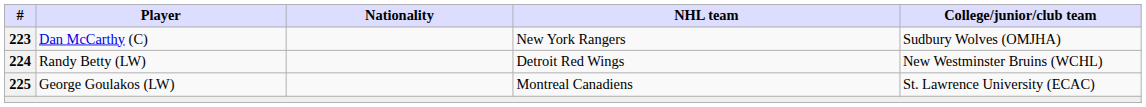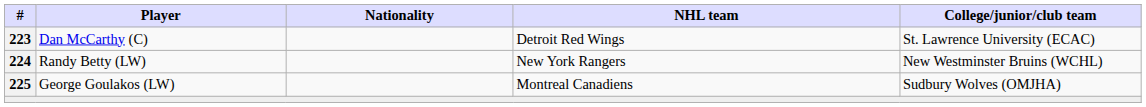 <table class="wikitable" style="width: 100%">
 <tr>
 <th style="background:#ddf; width:2.75%;">#</th>
 <th style="background:#ddf; width:22.0%;">Player</th>
 <th style="background:#ddf; width:20.0%;">Nationality</th>
 <th style="background:#ddf; width:34.0%;">NHL team</th>
 <th style="background:#ddf; width:100.0%;">College/junior/club team</th>
 </tr>
 <tr>
 <th>223</th>
 <td><a href='#'>Dan McCarthy</a> (C)</td>
 <td></td>
-<td>New York Rangers</td>
-<td>Sudbury Wolves (OMJHA)</td>
+<td>Detroit Red Wings</td>
+<td>St. Lawrence University (ECAC)</td>
 </tr>
 <tr>
 <th>224</th>
 <td>Randy Betty (LW)</td>
 <td></td>
-<td>Detroit Red Wings</td>
+<td>New York Rangers</td>
 <td>New Westminster Bruins (WCHL)</td>
 </tr>
 <tr>
 <th>225</th>
 <td>George Goulakos (LW)</td>
 <td></td>
 <td>Montreal Canadiens</td>
-<td>St. Lawrence University (ECAC)</td>
+<td>Sudbury Wolves (OMJHA)</td>
 </tr>
 <tr>
 <td align=center colspan="6" bgcolor="#efefef"></td>
 </tr>
 </table>
